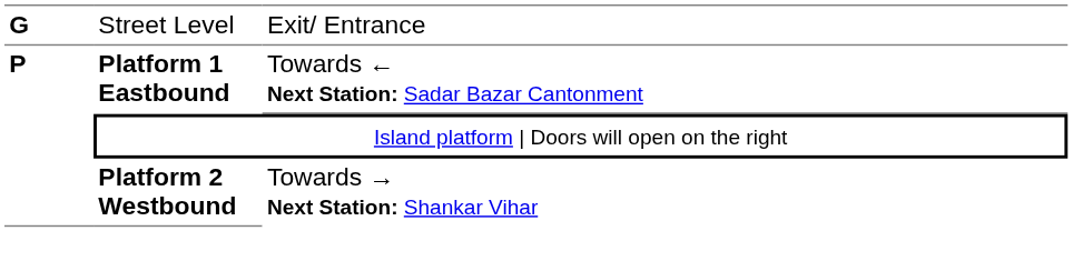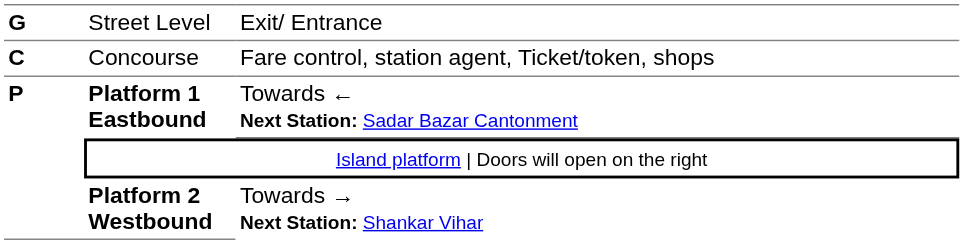 <table table border=0 cellspacing=0 cellpadding=3>
 <tr>
 <td style="border-top:solid 1px grey;border-bottom:solid 1px grey;" width=50 valign=top><strong>G</strong></td>
 <td style="border-top:solid 1px grey;border-bottom:solid 1px grey;" width=100 valign=top>Street Level</td>
 <td style="border-top:solid 1px grey;border-bottom:solid 1px grey;" width=500 valign=top>Exit/ Entrance</td>
+</tr>
+<tr>
+<td style="border-bottom:solid 1px grey;"><strong>C</strong></td>
+<td style="border-bottom:solid 1px grey;">Concourse</td>
+<td style="border-bottom:solid 1px grey;">Fare control, station agent, Ticket/token, shops</td>
 </tr>
 <tr>
 <td style="border-bottom:solid 1px grey;" width=50 rowspan=3 valign=top><strong>P</strong></td>
 <td style="border-bottom:solid 1px white;" width=100><span><strong>Platform 1</strong><br><strong>Eastbound</strong></span></td>
 <td style="border-bottom:solid 1px grey;" width="500">Towards ← <br><small><strong>Next Station:</strong> <a href='#'>Sadar Bazar Cantonment</a></small></td>
 </tr>
 <tr>
 <td style="border-top:solid 2px black;border-right:solid 2px black;border-left:solid 2px black;border-bottom:solid 2px black;text-align:center;" colspan=2><small><a href='#'>Island platform</a> | Doors will open on the right </small></td>
 </tr>
 <tr>
 <td style="border-bottom:solid 1px grey;" width=100><span><strong>Platform 2</strong><br><strong>Westbound</strong></span></td>
 <td style="border-bottom:solid 1px white;" width=500>Towards → <br><small><strong>Next Station:</strong> <a href='#'>Shankar Vihar</a></small></td>
 </tr>
 </table>
